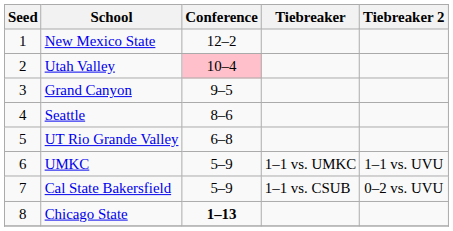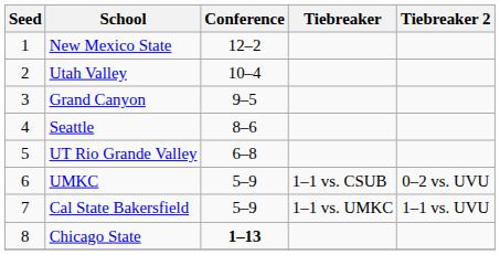 <table class="wikitable" style="white-space:nowrap; font-size:95%;text-align:center">
 <tr>
 <th>Seed</th>
 <th>School</th>
 <th>Conference</th>
 <th>Tiebreaker</th>
 <th>Tiebreaker 2</th>
 </tr>
 <tr>
 <td>1</td>
 <td align=left><a href='#'>New Mexico State</a></td>
 <td>12–2</td>
 <td align=left></td>
 <td></td>
 </tr>
 <tr>
 </tr>
 <tr>
 <td>2</td>
 <td align=left><a href='#'>Utah Valley</a></td>
-<td style="background: pink;">10–4</td>
+<td>10–4</td>
 <td align=left></td>
 <td></td>
 </tr>
 <tr>
 <td>3</td>
 <td align=left><a href='#'>Grand Canyon</a></td>
 <td>9–5</td>
 <td align=left></td>
 <td></td>
 </tr>
 <tr>
 <td>4</td>
 <td align=left><a href='#'>Seattle</a></td>
 <td>8–6</td>
 <td align=left></td>
 <td></td>
 </tr>
 <tr>
 <td>5</td>
 <td align=left><a href='#'>UT Rio Grande Valley</a></td>
 <td>6–8</td>
 <td align=left></td>
 <td></td>
 </tr>
 <tr>
 <td>6</td>
 <td align=left><a href='#'>UMKC</a></td>
 <td>5–9</td>
-<td align=left>1–1 vs. UMKC</td>
-<td>1–1 vs. UVU</td>
+<td align=left>1–1 vs. CSUB</td>
+<td>0–2 vs. UVU</td>
 </tr>
 <tr>
 <td>7</td>
 <td align=left><a href='#'>Cal State Bakersfield</a></td>
 <td>5–9</td>
-<td align=left>1–1 vs. CSUB</td>
-<td>0–2 vs. UVU</td>
+<td align=left>1–1 vs. UMKC</td>
+<td>1–1 vs. UVU</td>
 </tr>
 <tr>
 <td>8</td>
 <td align=left><a href='#'>Chicago State</a></td>
 <td><strong>1–13</strong></td>
 <td align=left></td>
 <td></td>
 </tr>
 <tr>
 </tr>
 <tr>
 </tr>
 </table>
